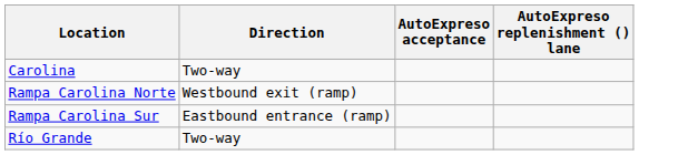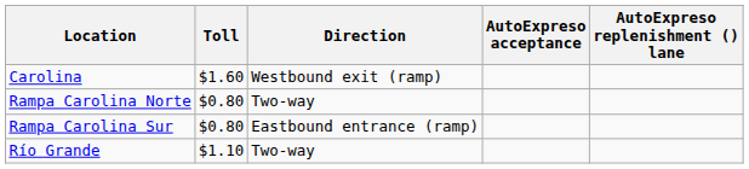 <table class=wikitable>
 <tr>
 <th>Location</th>
+<th>Toll</th>
 <th>Direction</th>
 <th>AutoExpreso <br> acceptance</th>
 <th>AutoExpreso <br> replenishment () <br> lane</th>
 </tr>
 <tr>
 <td><a href='#'>Carolina</a></td>
+<td>$1.60</td>
+<td>Westbound exit (ramp)</td>
+<td></td>
+<td></td>
+</tr>
+<tr>
+<td><a href='#'>Rampa Carolina Norte</a></td>
+<td>$0.80</td>
 <td>Two-way</td>
 <td></td>
 <td></td>
 </tr>
 <tr>
-<td><a href='#'>Rampa Carolina Norte</a></td>
-<td>Westbound exit (ramp)</td>
-<td></td>
-<td></td>
-</tr>
-<tr>
 <td><a href='#'>Rampa Carolina Sur</a></td>
+<td>$0.80</td>
 <td>Eastbound entrance (ramp)</td>
 <td></td>
 <td></td>
 </tr>
 <tr>
 <td><a href='#'>Río Grande</a></td>
+<td>$1.10</td>
 <td>Two-way</td>
 <td></td>
 <td></td>
 </tr>
 </table>
